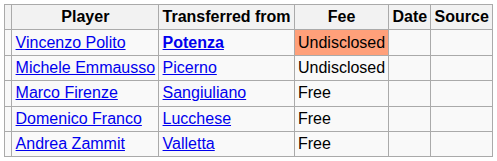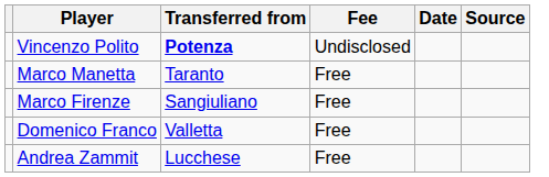 <table class="wikitable plainrowheaders sortable">
 <tr>
 <th></th>
 <th scope="col">Player</th>
 <th>Transferred from</th>
 <th style="width: 80px;">Fee</th>
 <th scope="col">Date</th>
 <th scope="col">Source</th>
 </tr>
 <tr>
 <td align="center"></td>
 <td> <a href='#'>Vincenzo Polito</a></td>
 <td><strong> <a href='#'>Potenza</a></strong></td>
-<td style="background: lightsalmon;">Undisclosed</td>
+<td>Undisclosed</td>
 <td></td>
 <td></td>
 </tr>
 <tr>
 <td align="center"></td>
-<td> <a href='#'>Michele Emmausso</a></td>
-<td> <a href='#'>Picerno</a></td>
-<td>Undisclosed</td>
+<td> <a href='#'>Marco Manetta</a></td>
+<td> <a href='#'>Taranto</a></td>
+<td>Free</td>
 <td></td>
 <td></td>
 </tr>
 <tr>
 <td align="center"></td>
 <td> <a href='#'>Marco Firenze</a></td>
 <td> <a href='#'>Sangiuliano</a></td>
 <td>Free</td>
 <td></td>
 <td></td>
 </tr>
 <tr>
 <td align="center"></td>
 <td> <a href='#'>Domenico Franco</a></td>
-<td> <a href='#'>Lucchese</a></td>
+<td> <a href='#'>Valletta</a></td>
 <td>Free</td>
 <td></td>
 <td></td>
 </tr>
 <tr>
 <td align="center"></td>
 <td> <a href='#'>Andrea Zammit</a></td>
-<td> <a href='#'>Valletta</a></td>
+<td> <a href='#'>Lucchese</a></td>
 <td>Free</td>
 <td></td>
 <td></td>
 </tr>
 </table>
